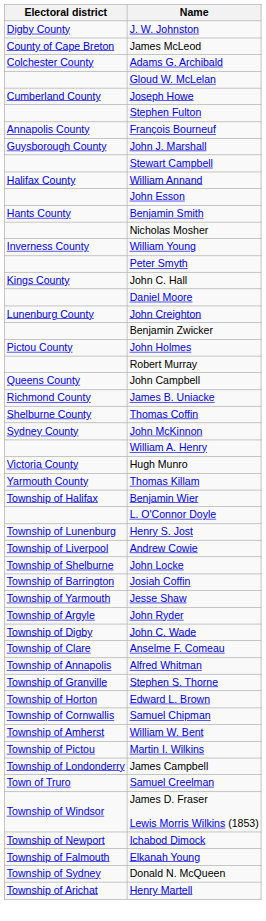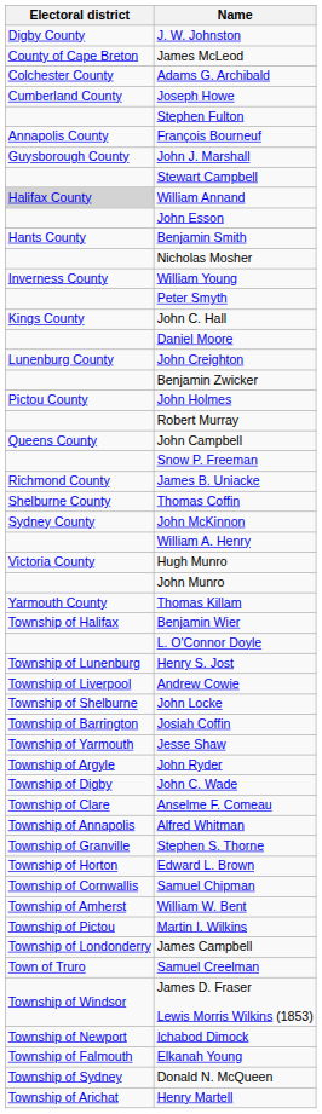 <table class="wikitable">
 <tr>
 <th>Electoral district</th>
 <th>Name</th>
 </tr>
 <tr>
 <td><a href='#'>Digby County</a></td>
 <td><a href='#'>J. W. Johnston</a></td>
 </tr>
 <tr>
 <td><a href='#'>County of Cape Breton</a></td>
 <td>James McLeod</td>
 </tr>
 <tr>
 <td><a href='#'>Colchester County</a></td>
 <td><a href='#'>Adams G. Archibald</a></td>
-</tr>
-<tr>
-<td></td>
-<td><a href='#'>Gloud W. McLelan</a></td>
 </tr>
 <tr>
 <td><a href='#'>Cumberland County</a></td>
 <td><a href='#'>Joseph Howe</a></td>
 </tr>
 <tr>
 <td></td>
 <td><a href='#'>Stephen Fulton</a></td>
 </tr>
 <tr>
 <td><a href='#'>Annapolis County</a></td>
 <td><a href='#'>François Bourneuf</a></td>
 </tr>
 <tr>
 <td><a href='#'>Guysborough County</a></td>
 <td><a href='#'>John J. Marshall</a></td>
 </tr>
 <tr>
 <td></td>
 <td><a href='#'>Stewart Campbell</a></td>
 </tr>
 <tr>
-<td><a href='#'>Halifax County</a></td>
+<td style="background: lightgrey;"><a href='#'>Halifax County</a></td>
 <td><a href='#'>William Annand</a></td>
 </tr>
 <tr>
 <td></td>
 <td><a href='#'>John Esson</a></td>
 </tr>
 <tr>
 <td><a href='#'>Hants County</a></td>
 <td><a href='#'>Benjamin Smith</a></td>
 </tr>
 <tr>
 <td></td>
 <td>Nicholas Mosher</td>
 </tr>
 <tr>
 <td><a href='#'>Inverness County</a></td>
 <td><a href='#'>William Young</a></td>
 </tr>
 <tr>
 <td></td>
 <td><a href='#'>Peter Smyth</a></td>
 </tr>
 <tr>
 <td><a href='#'>Kings County</a></td>
 <td>John C. Hall</td>
 </tr>
 <tr>
 <td></td>
 <td><a href='#'>Daniel Moore</a></td>
 </tr>
 <tr>
 <td><a href='#'>Lunenburg County</a></td>
 <td><a href='#'>John Creighton</a></td>
 </tr>
 <tr>
 <td></td>
 <td>Benjamin Zwicker</td>
 </tr>
 <tr>
 <td><a href='#'>Pictou County</a></td>
 <td><a href='#'>John Holmes</a></td>
 </tr>
 <tr>
 <td></td>
 <td>Robert Murray</td>
 </tr>
 <tr>
 <td><a href='#'>Queens County</a></td>
 <td>John Campbell</td>
 </tr>
 <tr>
+<td></td>
+<td><a href='#'>Snow P. Freeman</a></td>
+</tr>
+<tr>
 <td><a href='#'>Richmond County</a></td>
 <td><a href='#'>James B. Uniacke</a></td>
 </tr>
 <tr>
 <td><a href='#'>Shelburne County</a></td>
 <td><a href='#'>Thomas Coffin</a></td>
 </tr>
 <tr>
 <td><a href='#'>Sydney County</a></td>
 <td><a href='#'>John McKinnon</a></td>
 </tr>
 <tr>
 <td></td>
 <td><a href='#'>William A. Henry</a></td>
 </tr>
 <tr>
 <td><a href='#'>Victoria County</a></td>
 <td>Hugh Munro</td>
+</tr>
+<tr>
+<td></td>
+<td>John Munro</td>
 </tr>
 <tr>
 <td><a href='#'>Yarmouth County</a></td>
 <td><a href='#'>Thomas Killam</a></td>
 </tr>
 <tr>
 <td><a href='#'>Township of Halifax</a></td>
 <td><a href='#'>Benjamin Wier</a></td>
 </tr>
 <tr>
 <td></td>
 <td><a href='#'>L. O'Connor Doyle</a></td>
 </tr>
 <tr>
 <td><a href='#'>Township of Lunenburg</a></td>
 <td><a href='#'>Henry S. Jost</a></td>
 </tr>
 <tr>
 <td><a href='#'>Township of Liverpool</a></td>
 <td><a href='#'>Andrew Cowie</a></td>
 </tr>
 <tr>
 <td><a href='#'>Township of Shelburne</a></td>
 <td><a href='#'>John Locke</a></td>
 </tr>
 <tr>
 <td><a href='#'>Township of Barrington</a></td>
 <td><a href='#'>Josiah Coffin</a></td>
 </tr>
 <tr>
 <td><a href='#'>Township of Yarmouth</a></td>
 <td><a href='#'>Jesse Shaw</a></td>
 </tr>
 <tr>
 <td><a href='#'>Township of Argyle</a></td>
 <td><a href='#'>John Ryder</a></td>
 </tr>
 <tr>
 <td><a href='#'>Township of Digby</a></td>
 <td><a href='#'>John C. Wade</a></td>
 </tr>
 <tr>
 <td><a href='#'>Township of Clare</a></td>
 <td><a href='#'>Anselme F. Comeau</a></td>
 </tr>
 <tr>
 <td><a href='#'>Township of Annapolis</a></td>
 <td><a href='#'>Alfred Whitman</a></td>
 </tr>
 <tr>
 <td><a href='#'>Township of Granville</a></td>
 <td><a href='#'>Stephen S. Thorne</a></td>
 </tr>
 <tr>
 <td><a href='#'>Township of Horton</a></td>
 <td><a href='#'>Edward L. Brown</a></td>
 </tr>
 <tr>
 <td><a href='#'>Township of Cornwallis</a></td>
 <td><a href='#'>Samuel Chipman</a></td>
 </tr>
 <tr>
 <td><a href='#'>Township of Amherst</a></td>
 <td><a href='#'>William W. Bent</a></td>
 </tr>
 <tr>
 <td><a href='#'>Township of Pictou</a></td>
 <td><a href='#'>Martin I. Wilkins</a></td>
 </tr>
 <tr>
 <td><a href='#'>Township of Londonderry</a></td>
 <td>James Campbell</td>
 </tr>
 <tr>
 <td><a href='#'>Town of Truro</a></td>
 <td><a href='#'>Samuel Creelman</a></td>
 </tr>
 <tr>
 <td><a href='#'>Township of Windsor</a></td>
 <td>James D. Fraser<br><br><a href='#'>Lewis Morris Wilkins</a> (1853)</td>
 </tr>
 <tr>
 <td><a href='#'>Township of Newport</a></td>
 <td><a href='#'>Ichabod Dimock</a></td>
 </tr>
 <tr>
 <td><a href='#'>Township of Falmouth</a></td>
 <td><a href='#'>Elkanah Young</a></td>
 </tr>
 <tr>
 <td><a href='#'>Township of Sydney</a></td>
 <td>Donald N. McQueen</td>
 </tr>
 <tr>
 <td><a href='#'>Township of Arichat</a></td>
 <td><a href='#'>Henry Martell</a></td>
 </tr>
 </table>
